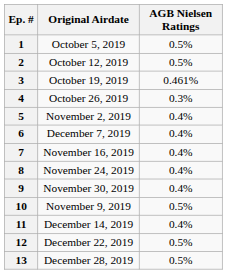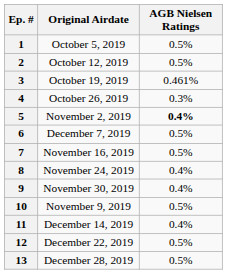 <table class=wikitable style=text-align:center>
 <tr>
 <th style=width:40px>Ep. #</th>
 <th style=width:135px>Original Airdate</th>
 <th width=110>AGB Nielsen Ratings</th>
 </tr>
 <tr>
 <th>1</th>
 <td>October 5, 2019</td>
 <td>0.5%</td>
 </tr>
 <tr>
 <th>2</th>
 <td>October 12, 2019</td>
 <td>0.5%</td>
 </tr>
 <tr>
 <th>3</th>
 <td>October 19, 2019</td>
 <td>0.461%</td>
 </tr>
 <tr>
 <th>4</th>
 <td>October 26, 2019</td>
 <td>0.3%</td>
 </tr>
 <tr>
 <th>5</th>
 <td>November 2, 2019</td>
-<td>0.4%</td>
+<td><strong>0.4%</strong></td>
 </tr>
 <tr>
 <th>6</th>
 <td>December 7, 2019</td>
-<td>0.4%</td>
+<td>0.5%</td>
 </tr>
 <tr>
 <th>7</th>
 <td>November 16, 2019</td>
-<td>0.4%</td>
+<td>0.5%</td>
 </tr>
 <tr>
 <th>8</th>
 <td>November 24, 2019</td>
 <td>0.4%</td>
 </tr>
 <tr>
 <th>9</th>
 <td>November 30, 2019</td>
 <td>0.4%</td>
 </tr>
 <tr>
 <th>10</th>
 <td>November 9, 2019</td>
 <td>0.5%</td>
 </tr>
 <tr>
 <th>11</th>
 <td>December 14, 2019</td>
 <td>0.4%</td>
 </tr>
 <tr>
 <th>12</th>
 <td>December 22, 2019</td>
 <td>0.5%</td>
 </tr>
 <tr>
 <th>13</th>
 <td>December 28, 2019</td>
 <td>0.5%</td>
 </tr>
 </table>
